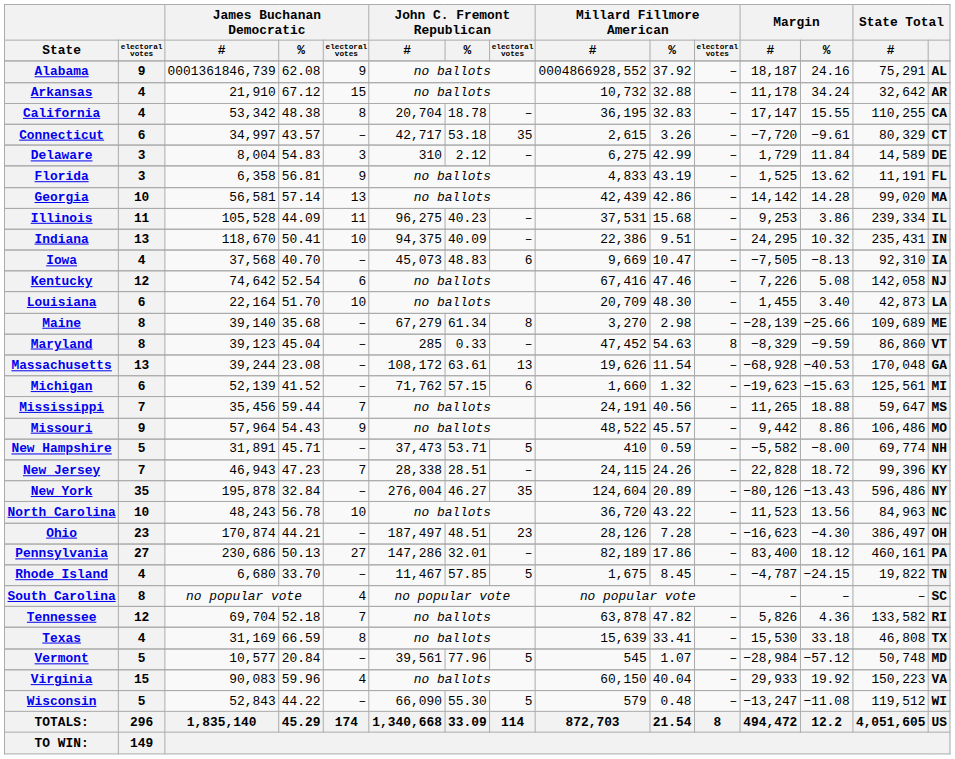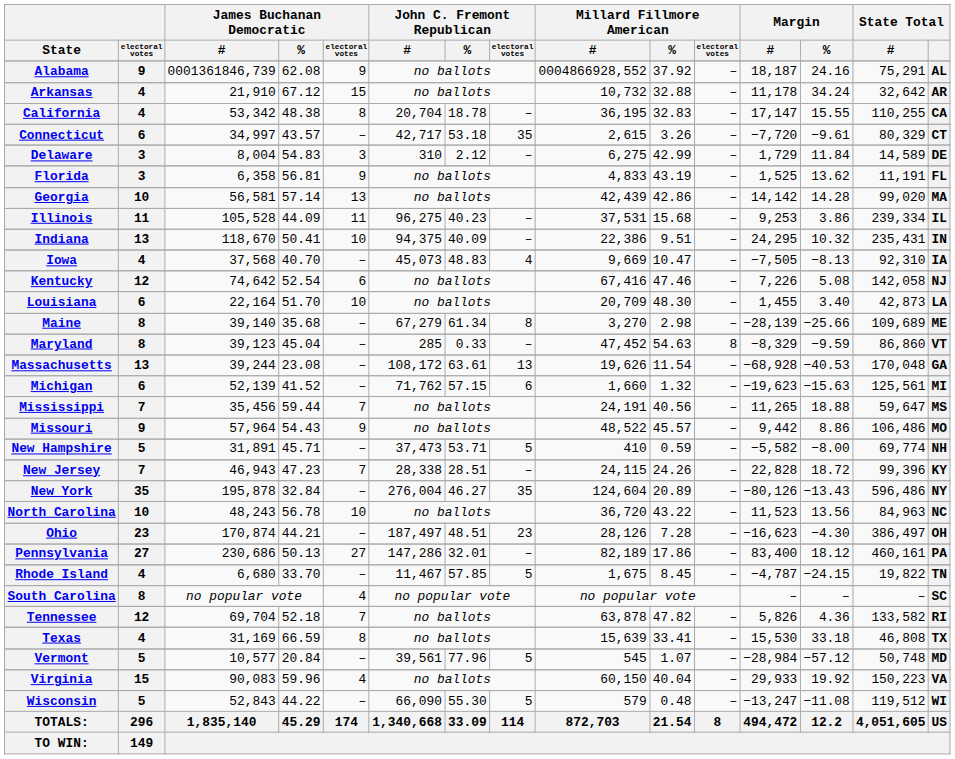 <table class="wikitable sortable" style="text-align:right">
 <tr>
 <th colspan=2></th>
 <th align=center colspan=3>James Buchanan<br>Democratic</th>
 <th align=center colspan=3>John C. Fremont<br>Republican</th>
 <th align=center colspan=3>Millard Fillmore<br>American</th>
 <th colspan="2">Margin</th>
 <th align=center colspan=2>State Total</th>
 </tr>
 <tr>
 <th align=center>State</th>
 <th style="text-align:center; font-size: 60%">electoral<br>votes</th>
 <th align=center>#</th>
 <th align=center>%</th>
 <th style="text-align:center; font-size: 60%">electoral<br>votes</th>
 <th align=center>#</th>
 <th align=center>%</th>
 <th style="text-align:center; font-size: 60%">electoral<br>votes</th>
 <th align=center>#</th>
 <th align=center>%</th>
 <th style="text-align:center; font-size: 60%">electoral<br>votes</th>
 <th>#</th>
 <th>%</th>
 <th align=center>#</th>
 <th></th>
 </tr>
 <tr>
 </tr>
 <tr>
 <th style"text-align:left"><a href='#'>Alabama</a></th>
 <th>9</th>
 <td><span>00013618</span>46,739</td>
 <td>62.08</td>
 <td>9</td>
 <td colspan=3 align=center><em>no ballots</em></td>
 <td><span>00048669</span>28,552</td>
 <td>37.92</td>
 <td>–</td>
 <td>18,187</td>
 <td>24.16</td>
 <td>75,291</td>
 <th>AL</th>
 </tr>
 <tr>
 </tr>
 <tr>
 <th style"text-align:left"><a href='#'>Arkansas</a></th>
 <th>4</th>
 <td>21,910</td>
 <td>67.12</td>
 <td>15</td>
 <td colspan=3 align=center><em>no ballots</em></td>
 <td>10,732</td>
 <td>32.88</td>
 <td>–</td>
 <td>11,178</td>
 <td>34.24</td>
 <td>32,642</td>
 <th>AR</th>
 </tr>
 <tr>
 </tr>
 <tr>
 <th style"text-align:left"><a href='#'>California</a></th>
 <th>4</th>
 <td>53,342</td>
 <td>48.38</td>
 <td>8</td>
 <td>20,704</td>
 <td>18.78</td>
 <td>–</td>
 <td>36,195</td>
 <td>32.83</td>
 <td>–</td>
 <td>17,147</td>
 <td>15.55</td>
 <td>110,255</td>
 <th>CA</th>
 </tr>
 <tr>
 </tr>
 <tr>
 <th style"text-align:left"><a href='#'>Connecticut</a></th>
 <th>6</th>
 <td>34,997</td>
 <td>43.57</td>
 <td>–</td>
 <td>42,717</td>
 <td>53.18</td>
 <td>35</td>
 <td>2,615</td>
 <td>3.26</td>
 <td>–</td>
 <td>−7,720</td>
 <td>−9.61</td>
 <td>80,329</td>
 <th>CT</th>
 </tr>
 <tr>
 </tr>
 <tr>
 <th style"text-align:left"><a href='#'>Delaware</a></th>
 <th>3</th>
 <td>8,004</td>
 <td>54.83</td>
 <td>3</td>
 <td>310</td>
 <td>2.12</td>
 <td>–</td>
 <td>6,275</td>
 <td>42.99</td>
 <td>–</td>
 <td>1,729</td>
 <td>11.84</td>
 <td>14,589</td>
 <th>DE</th>
 </tr>
 <tr>
 </tr>
 <tr>
 <th style"text-align:left"><a href='#'>Florida</a></th>
 <th>3</th>
 <td>6,358</td>
 <td>56.81</td>
 <td>9</td>
 <td colspan=3 align=center><em>no ballots</em></td>
 <td>4,833</td>
 <td>43.19</td>
 <td>–</td>
 <td>1,525</td>
 <td>13.62</td>
 <td>11,191</td>
 <th>FL</th>
 </tr>
 <tr>
 </tr>
 <tr>
 <th style"text-align:left"><a href='#'>Georgia</a></th>
 <th>10</th>
 <td>56,581</td>
 <td>57.14</td>
 <td>13</td>
 <td colspan=3 align=center><em>no ballots</em></td>
 <td>42,439</td>
 <td>42.86</td>
 <td>–</td>
 <td>14,142</td>
 <td>14.28</td>
 <td>99,020</td>
 <th>MA</th>
 </tr>
 <tr>
 </tr>
 <tr>
 <th style"text-align:left"><a href='#'>Illinois</a></th>
 <th>11</th>
 <td>105,528</td>
 <td>44.09</td>
 <td>11</td>
 <td>96,275</td>
 <td>40.23</td>
 <td>–</td>
 <td>37,531</td>
 <td>15.68</td>
 <td>–</td>
 <td>9,253</td>
 <td>3.86</td>
 <td>239,334</td>
 <th>IL</th>
 </tr>
 <tr>
 </tr>
 <tr>
 <th style"text-align:left"><a href='#'>Indiana</a></th>
 <th>13</th>
 <td>118,670</td>
 <td>50.41</td>
 <td>10</td>
 <td>94,375</td>
 <td>40.09</td>
 <td>–</td>
 <td>22,386</td>
 <td>9.51</td>
 <td>–</td>
 <td>24,295</td>
 <td>10.32</td>
 <td>235,431</td>
 <th>IN</th>
 </tr>
 <tr>
 </tr>
 <tr>
 <th style"text-align:left"><a href='#'>Iowa</a></th>
 <th>4</th>
 <td>37,568</td>
 <td>40.70</td>
 <td>–</td>
 <td>45,073</td>
 <td>48.83</td>
-<td>6</td>
+<td>4</td>
 <td>9,669</td>
 <td>10.47</td>
 <td>–</td>
 <td>−7,505</td>
 <td>−8.13</td>
 <td>92,310</td>
 <th>IA</th>
 </tr>
 <tr>
 </tr>
 <tr>
 <th style"text-align:left"><a href='#'>Kentucky</a></th>
 <th>12</th>
 <td>74,642</td>
 <td>52.54</td>
 <td>6</td>
 <td colspan=3 align=center><em>no ballots</em></td>
 <td>67,416</td>
 <td>47.46</td>
 <td>–</td>
 <td>7,226</td>
 <td>5.08</td>
 <td>142,058</td>
 <th>NJ</th>
 </tr>
 <tr>
 </tr>
 <tr>
 <th style"text-align:left"><a href='#'>Louisiana</a></th>
 <th>6</th>
 <td>22,164</td>
 <td>51.70</td>
 <td>10</td>
 <td colspan=3 align=center><em>no ballots</em></td>
 <td>20,709</td>
 <td>48.30</td>
 <td>–</td>
 <td>1,455</td>
 <td>3.40</td>
 <td>42,873</td>
 <th>LA</th>
 </tr>
 <tr>
 </tr>
 <tr>
 <th style"text-align:left"><a href='#'>Maine</a></th>
 <th>8</th>
 <td>39,140</td>
 <td>35.68</td>
 <td>–</td>
 <td>67,279</td>
 <td>61.34</td>
 <td>8</td>
 <td>3,270</td>
 <td>2.98</td>
 <td>–</td>
 <td>−28,139</td>
 <td>−25.66</td>
 <td>109,689</td>
 <th>ME</th>
 </tr>
 <tr>
 </tr>
 <tr>
 <th style"text-align:left"><a href='#'>Maryland</a></th>
 <th>8</th>
 <td>39,123</td>
 <td>45.04</td>
 <td>–</td>
 <td>285</td>
 <td>0.33</td>
 <td>–</td>
 <td>47,452</td>
 <td>54.63</td>
 <td>8</td>
 <td>−8,329</td>
 <td>−9.59</td>
 <td>86,860</td>
 <th>VT</th>
 </tr>
 <tr>
 </tr>
 <tr>
 <th style"text-align:left"><a href='#'>Massachusetts</a></th>
 <th>13</th>
 <td>39,244</td>
 <td>23.08</td>
 <td>–</td>
 <td>108,172</td>
 <td>63.61</td>
 <td>13</td>
 <td>19,626</td>
 <td>11.54</td>
 <td>–</td>
 <td>−68,928</td>
 <td>−40.53</td>
 <td>170,048</td>
 <th>GA</th>
 </tr>
 <tr>
 </tr>
 <tr>
 <th style"text-align:left"><a href='#'>Michigan</a></th>
 <th>6</th>
 <td>52,139</td>
 <td>41.52</td>
 <td>–</td>
 <td>71,762</td>
 <td>57.15</td>
 <td>6</td>
 <td>1,660</td>
 <td>1.32</td>
 <td>–</td>
 <td>−19,623</td>
 <td>−15.63</td>
 <td>125,561</td>
 <th>MI</th>
 </tr>
 <tr>
 </tr>
 <tr>
 <th style"text-align:left"><a href='#'>Mississippi</a></th>
 <th>7</th>
 <td>35,456</td>
 <td>59.44</td>
 <td>7</td>
 <td colspan=3 align=center><em>no ballots</em></td>
 <td>24,191</td>
 <td>40.56</td>
 <td>–</td>
 <td>11,265</td>
 <td>18.88</td>
 <td>59,647</td>
 <th>MS</th>
 </tr>
 <tr>
 </tr>
 <tr>
 <th style"text-align:left"><a href='#'>Missouri</a></th>
 <th>9</th>
 <td>57,964</td>
 <td>54.43</td>
 <td>9</td>
 <td colspan=3 align=center><em>no ballots</em></td>
 <td>48,522</td>
 <td>45.57</td>
 <td>–</td>
 <td>9,442</td>
 <td>8.86</td>
 <td>106,486</td>
 <th>MO</th>
 </tr>
 <tr>
 </tr>
 <tr>
 <th style"text-align:left"><a href='#'>New Hampshire</a></th>
 <th>5</th>
 <td>31,891</td>
 <td>45.71</td>
 <td>–</td>
 <td>37,473</td>
 <td>53.71</td>
 <td>5</td>
 <td>410</td>
 <td>0.59</td>
 <td>–</td>
 <td>−5,582</td>
 <td>−8.00</td>
 <td>69,774</td>
 <th>NH</th>
 </tr>
 <tr>
 </tr>
 <tr>
 <th style"text-align:left"><a href='#'>New Jersey</a></th>
 <th>7</th>
 <td>46,943</td>
 <td>47.23</td>
 <td>7</td>
 <td>28,338</td>
 <td>28.51</td>
 <td>–</td>
 <td>24,115</td>
 <td>24.26</td>
 <td>–</td>
 <td>22,828</td>
 <td>18.72</td>
 <td>99,396</td>
 <th>KY</th>
 </tr>
 <tr>
 </tr>
 <tr>
 <th style"text-align:left"><a href='#'>New York</a></th>
 <th>35</th>
 <td>195,878</td>
 <td>32.84</td>
 <td>–</td>
 <td>276,004</td>
 <td>46.27</td>
 <td>35</td>
 <td>124,604</td>
 <td>20.89</td>
 <td>–</td>
 <td>−80,126</td>
 <td>−13.43</td>
 <td>596,486</td>
 <th>NY</th>
 </tr>
 <tr>
 </tr>
 <tr>
 <th style"text-align:left"><a href='#'>North Carolina</a></th>
 <th>10</th>
 <td>48,243</td>
 <td>56.78</td>
 <td>10</td>
 <td colspan=3 align=center><em>no ballots</em></td>
 <td>36,720</td>
 <td>43.22</td>
 <td>–</td>
 <td>11,523</td>
 <td>13.56</td>
 <td>84,963</td>
 <th>NC</th>
 </tr>
 <tr>
 </tr>
 <tr>
 <th style"text-align:left"><a href='#'>Ohio</a></th>
 <th>23</th>
 <td>170,874</td>
 <td>44.21</td>
 <td>–</td>
 <td>187,497</td>
 <td>48.51</td>
 <td>23</td>
 <td>28,126</td>
 <td>7.28</td>
 <td>–</td>
 <td>−16,623</td>
 <td>−4.30</td>
 <td>386,497</td>
 <th>OH</th>
 </tr>
 <tr>
 </tr>
 <tr>
 <th style"text-align:left"><a href='#'>Pennsylvania</a></th>
 <th>27</th>
 <td>230,686</td>
 <td>50.13</td>
 <td>27</td>
 <td>147,286</td>
 <td>32.01</td>
 <td>–</td>
 <td>82,189</td>
 <td>17.86</td>
 <td>–</td>
 <td>83,400</td>
 <td>18.12</td>
 <td>460,161</td>
 <th>PA</th>
 </tr>
 <tr>
 </tr>
 <tr>
 <th style"text-align:left"><a href='#'>Rhode Island</a></th>
 <th>4</th>
 <td>6,680</td>
 <td>33.70</td>
 <td>–</td>
 <td>11,467</td>
 <td>57.85</td>
 <td>5</td>
 <td>1,675</td>
 <td>8.45</td>
 <td>–</td>
 <td>−4,787</td>
 <td>−24.15</td>
 <td>19,822</td>
 <th>TN</th>
 </tr>
 <tr>
 </tr>
 <tr>
 <th style"text-align:left"><a href='#'>South Carolina</a></th>
 <th>8</th>
 <td colspan=2 align=center><em>no popular vote</em></td>
 <td>4</td>
 <td colspan=3 align=center><em>no popular vote</em></td>
 <td colspan=3 align=center><em>no popular vote</em></td>
 <td>–</td>
 <td>–</td>
 <td>–</td>
 <th>SC</th>
 </tr>
 <tr>
 </tr>
 <tr>
 <th style"text-align:left"><a href='#'>Tennessee</a></th>
 <th>12</th>
 <td>69,704</td>
 <td>52.18</td>
 <td>7</td>
 <td colspan=3 align=center><em>no ballots</em></td>
 <td>63,878</td>
 <td>47.82</td>
 <td>–</td>
 <td>5,826</td>
 <td>4.36</td>
 <td>133,582</td>
 <th>RI</th>
 </tr>
 <tr>
 </tr>
 <tr>
 <th style"text-align:left"><a href='#'>Texas</a></th>
 <th>4</th>
 <td>31,169</td>
 <td>66.59</td>
 <td>8</td>
 <td colspan=3 align=center><em>no ballots</em></td>
 <td>15,639</td>
 <td>33.41</td>
 <td>–</td>
 <td>15,530</td>
 <td>33.18</td>
 <td>46,808</td>
 <th>TX</th>
 </tr>
 <tr>
 </tr>
 <tr>
 <th style"text-align:left"><a href='#'>Vermont</a></th>
 <th>5</th>
 <td>10,577</td>
 <td>20.84</td>
 <td>–</td>
 <td>39,561</td>
 <td>77.96</td>
 <td>5</td>
 <td>545</td>
 <td>1.07</td>
 <td>–</td>
 <td>−28,984</td>
 <td>−57.12</td>
 <td>50,748</td>
 <th>MD</th>
 </tr>
 <tr>
 </tr>
 <tr>
 <th style"text-align:left"><a href='#'>Virginia</a></th>
 <th>15</th>
 <td>90,083</td>
 <td>59.96</td>
 <td>4</td>
 <td colspan=3 align=center><em>no ballots</em></td>
 <td>60,150</td>
 <td>40.04</td>
 <td>–</td>
 <td>29,933</td>
 <td>19.92</td>
 <td>150,223</td>
 <th>VA</th>
 </tr>
 <tr>
 </tr>
 <tr>
 <th style"text-align:left"><a href='#'>Wisconsin</a></th>
 <th>5</th>
 <td>52,843</td>
 <td>44.22</td>
 <td>–</td>
 <td>66,090</td>
 <td>55.30</td>
 <td>5</td>
 <td>579</td>
 <td>0.48</td>
 <td>–</td>
 <td>−13,247</td>
 <td>−11.08</td>
 <td>119,512</td>
 <th>WI</th>
 </tr>
 <tr>
 <th>TOTALS:</th>
 <th>296</th>
 <th>1,835,140</th>
 <th>45.29</th>
 <th>174</th>
 <th>1,340,668</th>
 <th>33.09</th>
 <th>114</th>
 <th>872,703</th>
 <th>21.54</th>
 <th>8</th>
 <th>494,472</th>
 <th>12.2</th>
 <th>4,051,605</th>
 <th>US</th>
 </tr>
 <tr>
 <th>TO WIN:</th>
 <th>149</th>
 <th colspan="17"></th>
 </tr>
 </table>
